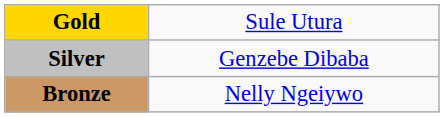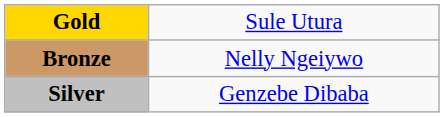 <table class="wikitable" style="text-align:center; " width="35%">
 <tr>
 <td bgcolor="gold"><strong>Gold</strong></td>
 <td><a href='#'>Sule Utura</a><br>  <small><em></em></small></td>
 </tr>
 <tr>
+<td bgcolor="CC9966"><strong>Bronze</strong></td>
+<td><a href='#'>Nelly Ngeiywo</a><br>  <small><em></em></small></td>
+</tr>
+<tr>
 <td bgcolor="silver"><strong>Silver</strong></td>
 <td><a href='#'>Genzebe Dibaba</a><br>  <small><em></em></small></td>
 </tr>
-<tr>
-<td bgcolor="CC9966"><strong>Bronze</strong></td>
-<td><a href='#'>Nelly Ngeiywo</a><br>  <small><em></em></small></td>
-</tr>
 </table>
